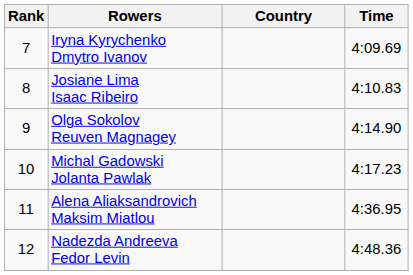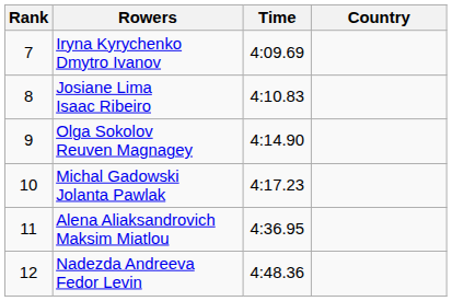 <table class="wikitable" style="text-align:center">
 <tr>
 <th>Rank</th>
 <th width=180>Rowers</th>
+<th width=60>Time</th>
 <th width=125>Country</th>
-<th width=60>Time</th>
 </tr>
 <tr>
 <td>7</td>
 <td style="text-align:left"><a href='#'>Iryna Kyrychenko</a><br><a href='#'>Dmytro Ivanov</a></td>
+<td>4:09.69</td>
 <td style="text-align:left"></td>
-<td>4:09.69</td>
 </tr>
 <tr>
 <td>8</td>
 <td style="text-align:left"><a href='#'>Josiane Lima</a><br><a href='#'>Isaac Ribeiro</a></td>
+<td>4:10.83</td>
 <td style="text-align:left"></td>
-<td>4:10.83</td>
 </tr>
 <tr>
 <td>9</td>
 <td style="text-align:left"><a href='#'>Olga Sokolov</a><br><a href='#'>Reuven Magnagey</a></td>
+<td>4:14.90</td>
 <td style="text-align:left"></td>
-<td>4:14.90</td>
 </tr>
 <tr>
 <td>10</td>
 <td style="text-align:left"><a href='#'>Michal Gadowski</a><br><a href='#'>Jolanta Pawlak</a></td>
+<td>4:17.23</td>
 <td style="text-align:left"></td>
-<td>4:17.23</td>
 </tr>
 <tr>
 <td>11</td>
 <td style="text-align:left"><a href='#'>Alena Aliaksandrovich</a><br><a href='#'>Maksim Miatlou</a></td>
+<td>4:36.95</td>
 <td style="text-align:left"></td>
-<td>4:36.95</td>
 </tr>
 <tr>
 <td>12</td>
 <td style="text-align:left"><a href='#'>Nadezda Andreeva</a><br><a href='#'>Fedor Levin</a></td>
+<td>4:48.36</td>
 <td style="text-align:left"></td>
-<td>4:48.36</td>
 </tr>
 </table>
